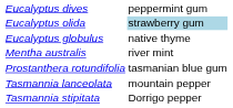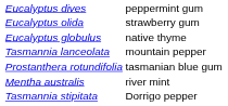 <table>
 <tr>
 <td><em><a href='#'>Eucalyptus dives</a></em></td>
 <td>peppermint gum</td>
 </tr>
 <tr>
 <td><em><a href='#'>Eucalyptus olida</a></em></td>
-<td style="background: lightblue;">strawberry gum</td>
+<td>strawberry gum</td>
 </tr>
 <tr>
 <td><em><a href='#'>Eucalyptus globulus</a></em></td>
 <td>native thyme</td>
 </tr>
 <tr>
-<td><em><a href='#'>Mentha australis</a></em></td>
-<td>river mint</td>
+<td><em><a href='#'>Tasmannia lanceolata</a></em></td>
+<td>mountain pepper</td>
 </tr>
 <tr>
 <td><em><a href='#'>Prostanthera rotundifolia</a></em></td>
 <td>tasmanian blue gum</td>
 </tr>
 <tr>
-<td><em><a href='#'>Tasmannia lanceolata</a></em></td>
-<td>mountain pepper</td>
+<td><em><a href='#'>Mentha australis</a></em></td>
+<td>river mint</td>
 </tr>
 <tr>
 <td><em><a href='#'>Tasmannia stipitata</a></em></td>
 <td>Dorrigo pepper</td>
 </tr>
 </table>
